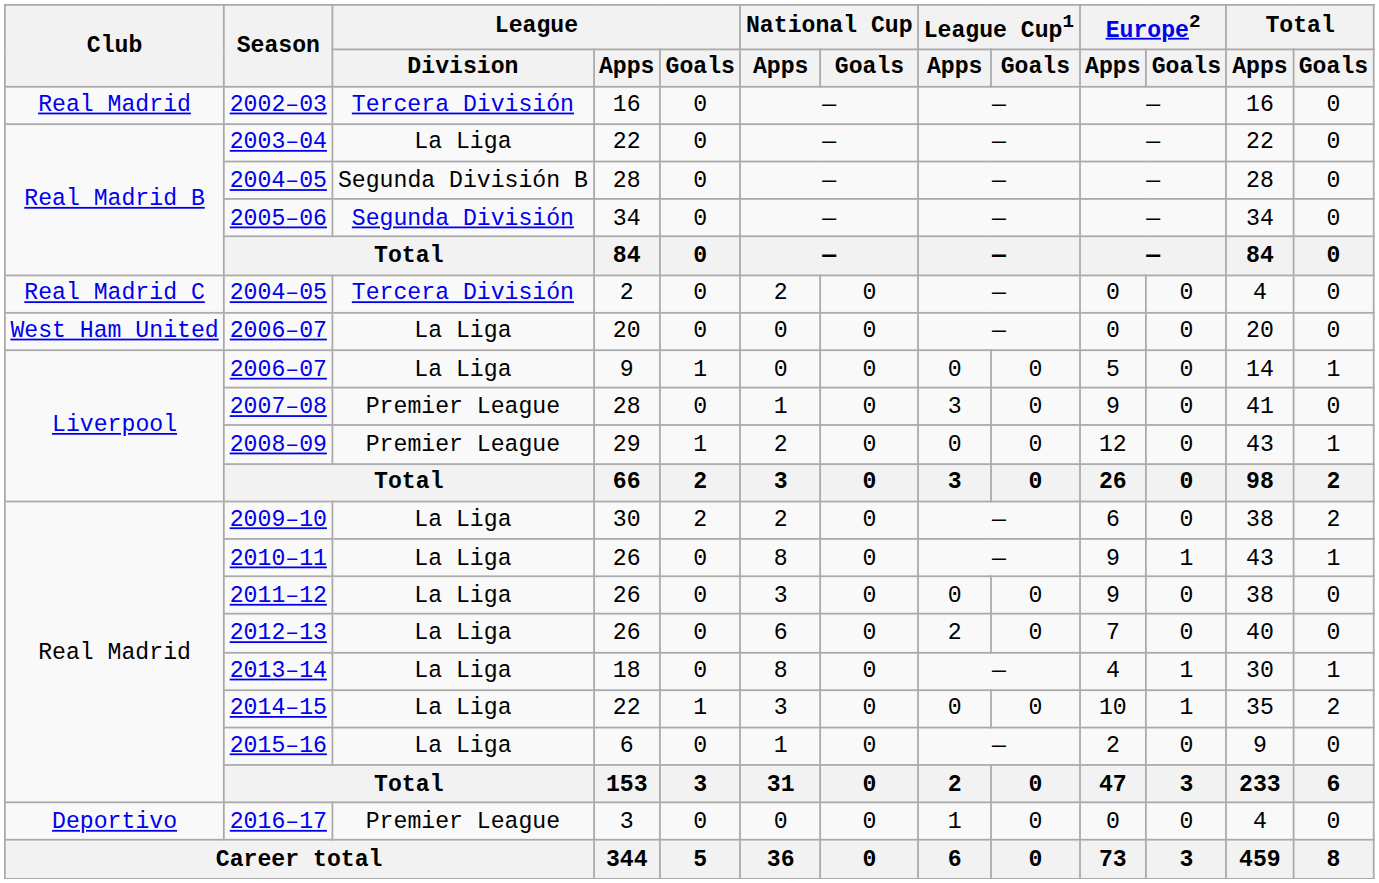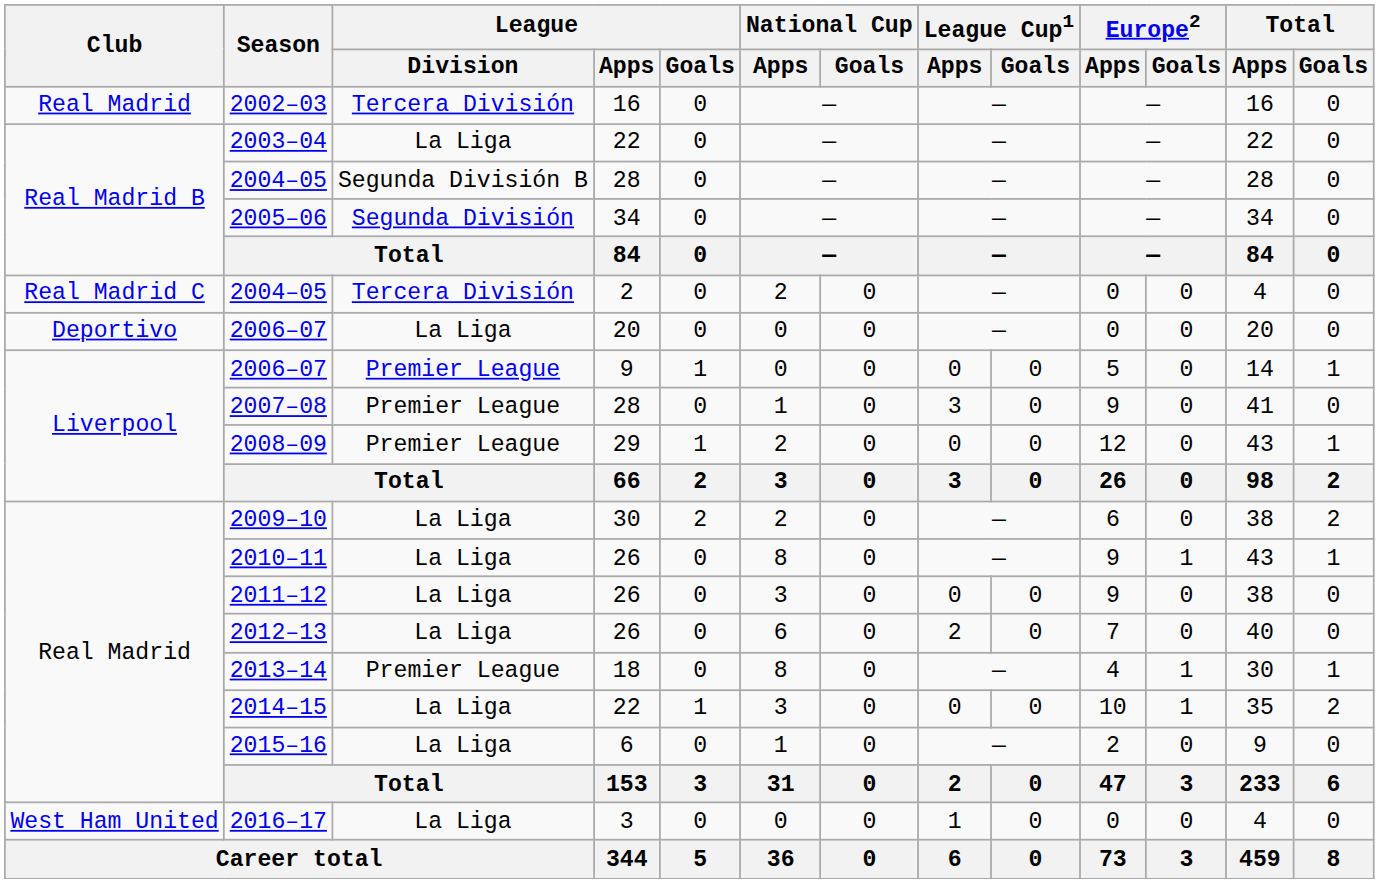 <table class="wikitable" style="text-align: center;">
 <tr>
 <th rowspan="2">Club</th>
 <th rowspan="2">Season</th>
 <th colspan="3">League</th>
 <th colspan="2">National Cup</th>
 <th colspan="2">League Cup<sup>1</sup></th>
 <th colspan="2"><a href='#'>Europe</a><sup>2</sup></th>
 <th colspan="2">Total</th>
 </tr>
 <tr>
 <th>Division</th>
 <th>Apps</th>
 <th>Goals</th>
 <th>Apps</th>
 <th>Goals</th>
 <th>Apps</th>
 <th>Goals</th>
 <th>Apps</th>
 <th>Goals</th>
 <th>Apps</th>
 <th>Goals</th>
 </tr>
 <tr>
 <td><a href='#'>Real Madrid</a></td>
 <td><a href='#'>2002–03</a></td>
 <td><a href='#'>Tercera División</a></td>
 <td>16</td>
 <td>0</td>
 <td colspan="2">—</td>
 <td colspan="2">—</td>
 <td colspan="2">—</td>
 <td>16</td>
 <td>0</td>
 </tr>
 <tr>
 <td rowspan="4"><a href='#'>Real Madrid B</a></td>
 <td><a href='#'>2003–04</a></td>
 <td>La Liga</td>
 <td>22</td>
 <td>0</td>
 <td colspan="2">—</td>
 <td colspan="2">—</td>
 <td colspan="2">—</td>
 <td>22</td>
 <td>0</td>
 </tr>
 <tr>
 <td><a href='#'>2004–05</a></td>
 <td>Segunda División B</td>
 <td>28</td>
 <td>0</td>
 <td colspan="2">—</td>
 <td colspan="2">—</td>
 <td colspan="2">—</td>
 <td>28</td>
 <td>0</td>
 </tr>
 <tr>
 <td><a href='#'>2005–06</a></td>
 <td><a href='#'>Segunda División</a></td>
 <td>34</td>
 <td>0</td>
 <td colspan="2">—</td>
 <td colspan="2">—</td>
 <td colspan="2">—</td>
 <td>34</td>
 <td>0</td>
 </tr>
 <tr>
 <th colspan="2">Total</th>
 <th>84</th>
 <th>0</th>
 <th colspan="2">—</th>
 <th colspan="2">—</th>
 <th colspan="2">—</th>
 <th>84</th>
 <th>0</th>
 </tr>
 <tr>
 <td><a href='#'>Real Madrid C</a></td>
 <td><a href='#'>2004–05</a></td>
 <td><a href='#'>Tercera División</a></td>
 <td>2</td>
 <td>0</td>
 <td>2</td>
 <td>0</td>
 <td colspan="2">—</td>
 <td>0</td>
 <td>0</td>
 <td>4</td>
 <td>0</td>
 </tr>
 <tr>
-<td><a href='#'>West Ham United</a></td>
+<td><a href='#'>Deportivo</a></td>
 <td><a href='#'>2006–07</a></td>
 <td>La Liga</td>
 <td>20</td>
 <td>0</td>
 <td>0</td>
 <td>0</td>
 <td colspan="2">—</td>
 <td>0</td>
 <td>0</td>
 <td>20</td>
 <td>0</td>
 </tr>
 <tr>
 <td rowspan="4"><a href='#'>Liverpool</a></td>
 <td><a href='#'>2006–07</a></td>
-<td>La Liga</td>
+<td><a href='#'>Premier League</a></td>
 <td>9</td>
 <td>1</td>
 <td>0</td>
 <td>0</td>
 <td>0</td>
 <td>0</td>
 <td>5</td>
 <td>0</td>
 <td>14</td>
 <td>1</td>
 </tr>
 <tr>
 <td><a href='#'>2007–08</a></td>
 <td>Premier League</td>
 <td>28</td>
 <td>0</td>
 <td>1</td>
 <td>0</td>
 <td>3</td>
 <td>0</td>
 <td>9</td>
 <td>0</td>
 <td>41</td>
 <td>0</td>
 </tr>
 <tr>
 <td><a href='#'>2008–09</a></td>
 <td>Premier League</td>
 <td>29</td>
 <td>1</td>
 <td>2</td>
 <td>0</td>
 <td>0</td>
 <td>0</td>
 <td>12</td>
 <td>0</td>
 <td>43</td>
 <td>1</td>
 </tr>
 <tr>
 <th colspan="2">Total</th>
 <th>66</th>
 <th>2</th>
 <th>3</th>
 <th>0</th>
 <th>3</th>
 <th>0</th>
 <th>26</th>
 <th>0</th>
 <th>98</th>
 <th>2</th>
 </tr>
 <tr>
 <td rowspan="8">Real Madrid</td>
 <td><a href='#'>2009–10</a></td>
 <td>La Liga</td>
 <td>30</td>
 <td>2</td>
 <td>2</td>
 <td>0</td>
 <td colspan="2">—</td>
 <td>6</td>
 <td>0</td>
 <td>38</td>
 <td>2</td>
 </tr>
 <tr>
 <td><a href='#'>2010–11</a></td>
 <td>La Liga</td>
 <td>26</td>
 <td>0</td>
 <td>8</td>
 <td>0</td>
 <td colspan="2">—</td>
 <td>9</td>
 <td>1</td>
 <td>43</td>
 <td>1</td>
 </tr>
 <tr>
 <td><a href='#'>2011–12</a></td>
 <td>La Liga</td>
 <td>26</td>
 <td>0</td>
 <td>3</td>
 <td>0</td>
 <td>0</td>
 <td>0</td>
 <td>9</td>
 <td>0</td>
 <td>38</td>
 <td>0</td>
 </tr>
 <tr>
 <td><a href='#'>2012–13</a></td>
 <td>La Liga</td>
 <td>26</td>
 <td>0</td>
 <td>6</td>
 <td>0</td>
 <td>2</td>
 <td>0</td>
 <td>7</td>
 <td>0</td>
 <td>40</td>
 <td>0</td>
 </tr>
 <tr>
 <td><a href='#'>2013–14</a></td>
-<td>La Liga</td>
+<td>Premier League</td>
 <td>18</td>
 <td>0</td>
 <td>8</td>
 <td>0</td>
 <td colspan="2">—</td>
 <td>4</td>
 <td>1</td>
 <td>30</td>
 <td>1</td>
 </tr>
 <tr>
 <td><a href='#'>2014–15</a></td>
 <td>La Liga</td>
 <td>22</td>
 <td>1</td>
 <td>3</td>
 <td>0</td>
 <td>0</td>
 <td>0</td>
 <td>10</td>
 <td>1</td>
 <td>35</td>
 <td>2</td>
 </tr>
 <tr>
 <td><a href='#'>2015–16</a></td>
 <td>La Liga</td>
 <td>6</td>
 <td>0</td>
 <td>1</td>
 <td>0</td>
 <td colspan="2">—</td>
 <td>2</td>
 <td>0</td>
 <td>9</td>
 <td>0</td>
 </tr>
 <tr>
 <th colspan="2">Total</th>
 <th>153</th>
 <th>3</th>
 <th>31</th>
 <th>0</th>
 <th>2</th>
 <th>0</th>
 <th>47</th>
 <th>3</th>
 <th>233</th>
 <th>6</th>
 </tr>
 <tr>
-<td><a href='#'>Deportivo</a></td>
+<td><a href='#'>West Ham United</a></td>
 <td><a href='#'>2016–17</a></td>
-<td>Premier League</td>
+<td>La Liga</td>
 <td>3</td>
 <td>0</td>
 <td>0</td>
 <td>0</td>
 <td>1</td>
 <td>0</td>
 <td>0</td>
 <td>0</td>
 <td>4</td>
 <td>0</td>
 </tr>
 <tr>
 <th colspan="3">Career total</th>
 <th>344</th>
 <th>5</th>
 <th>36</th>
 <th>0</th>
 <th>6</th>
 <th>0</th>
 <th>73</th>
 <th>3</th>
 <th>459</th>
 <th>8</th>
 </tr>
 </table>
